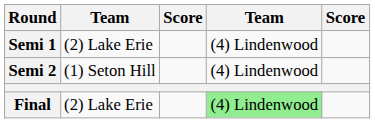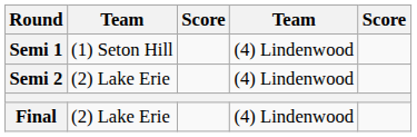 <table class="wikitable">
 <tr>
 <th>Round</th>
 <th>Team</th>
 <th>Score</th>
 <th>Team</th>
 <th>Score</th>
 </tr>
 <tr>
 <th>Semi 1</th>
-<td>(2) Lake Erie</td>
+<td>(1) Seton Hill</td>
 <td></td>
 <td>(4) Lindenwood</td>
 <td></td>
 </tr>
 <tr>
 <th>Semi 2</th>
-<td>(1) Seton Hill</td>
+<td>(2) Lake Erie</td>
 <td></td>
 <td>(4) Lindenwood</td>
 <td></td>
 </tr>
 <tr>
 <th colspan=5></th>
 </tr>
 <tr>
 <th>Final</th>
 <td>(2) Lake Erie</td>
 <td></td>
-<td style="background: lightgreen;">(4) Lindenwood</td>
+<td>(4) Lindenwood</td>
 <td></td>
 </tr>
 </table>
